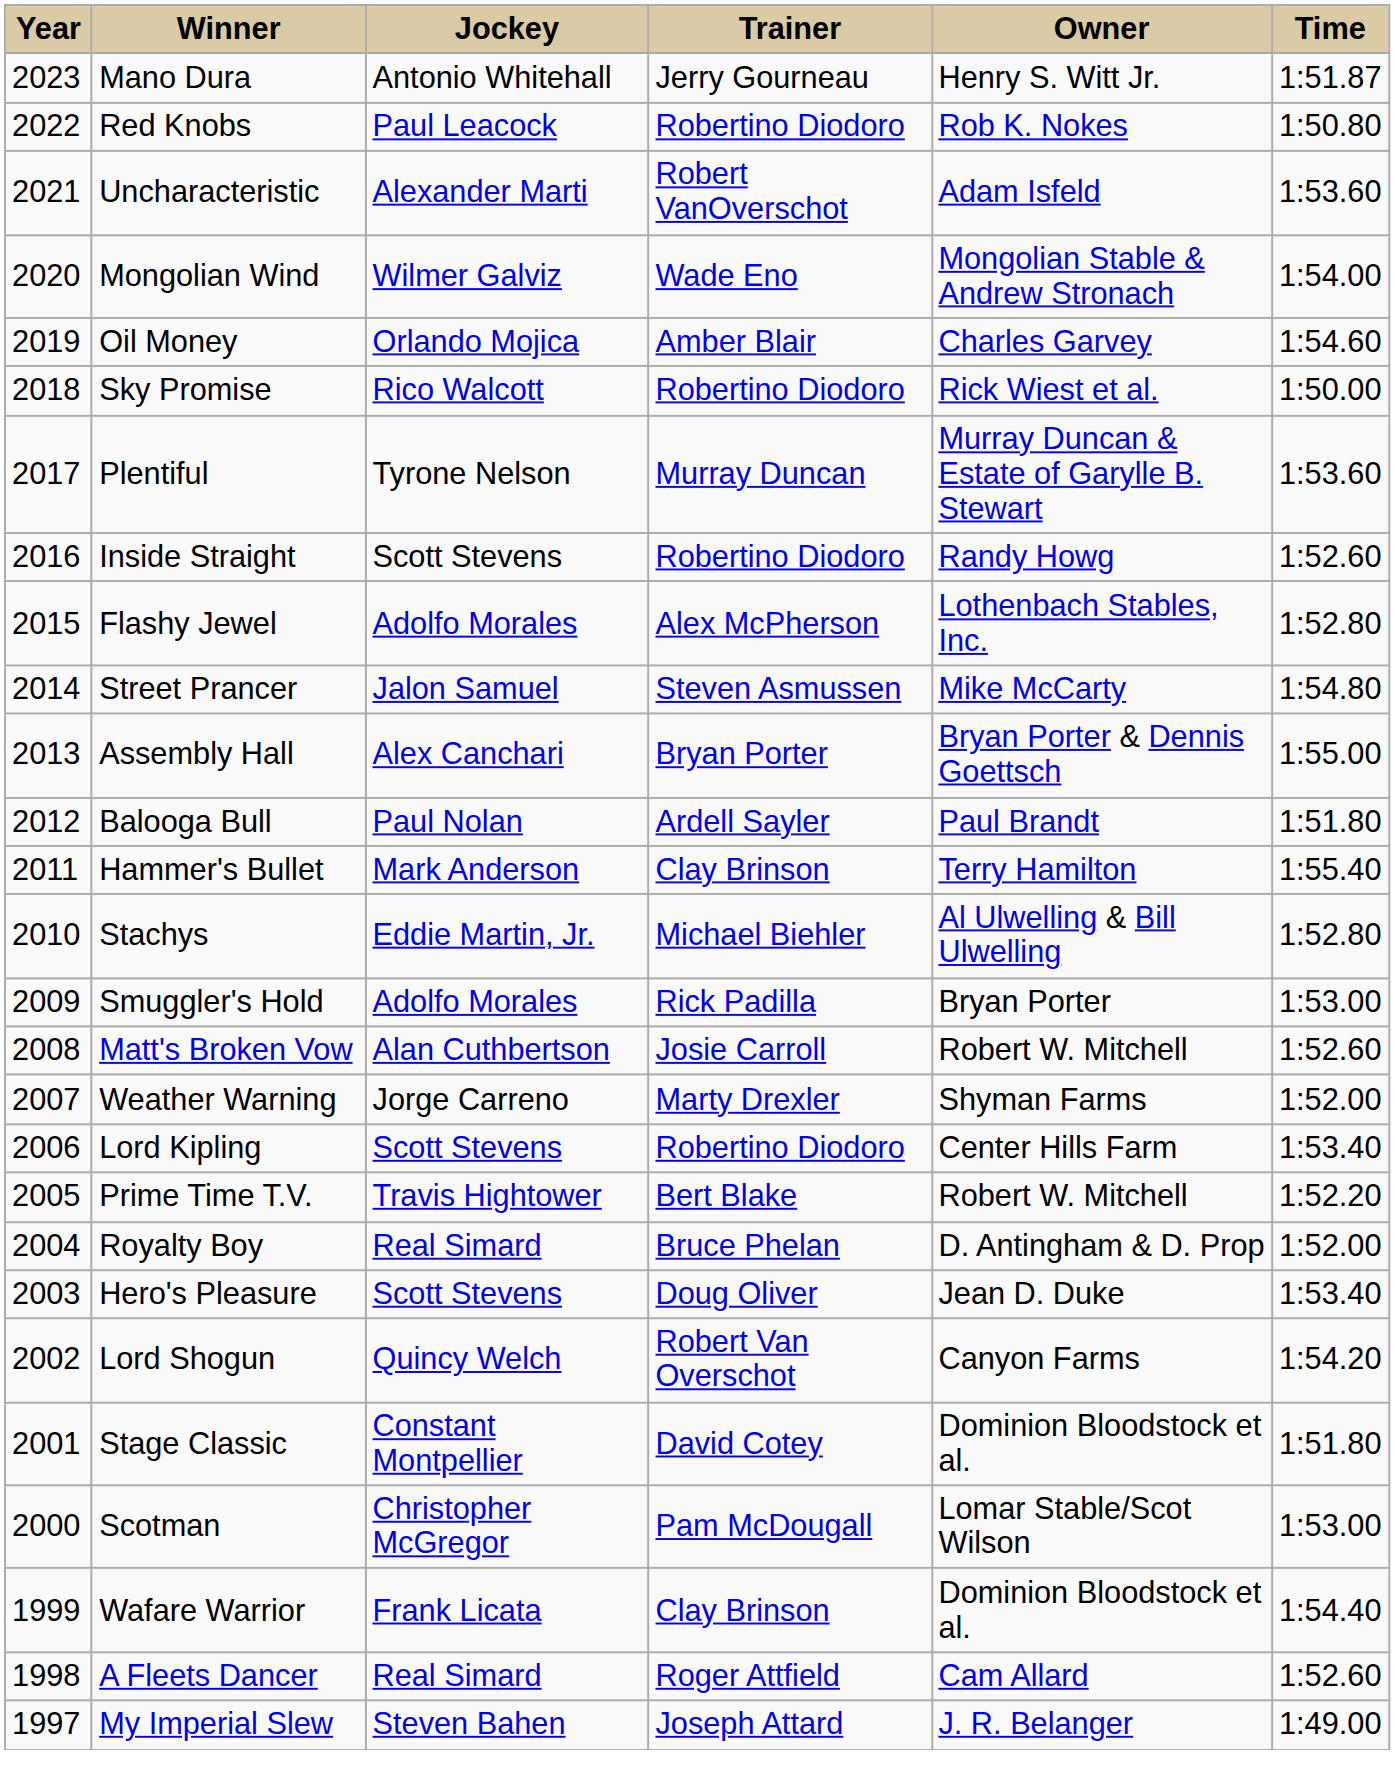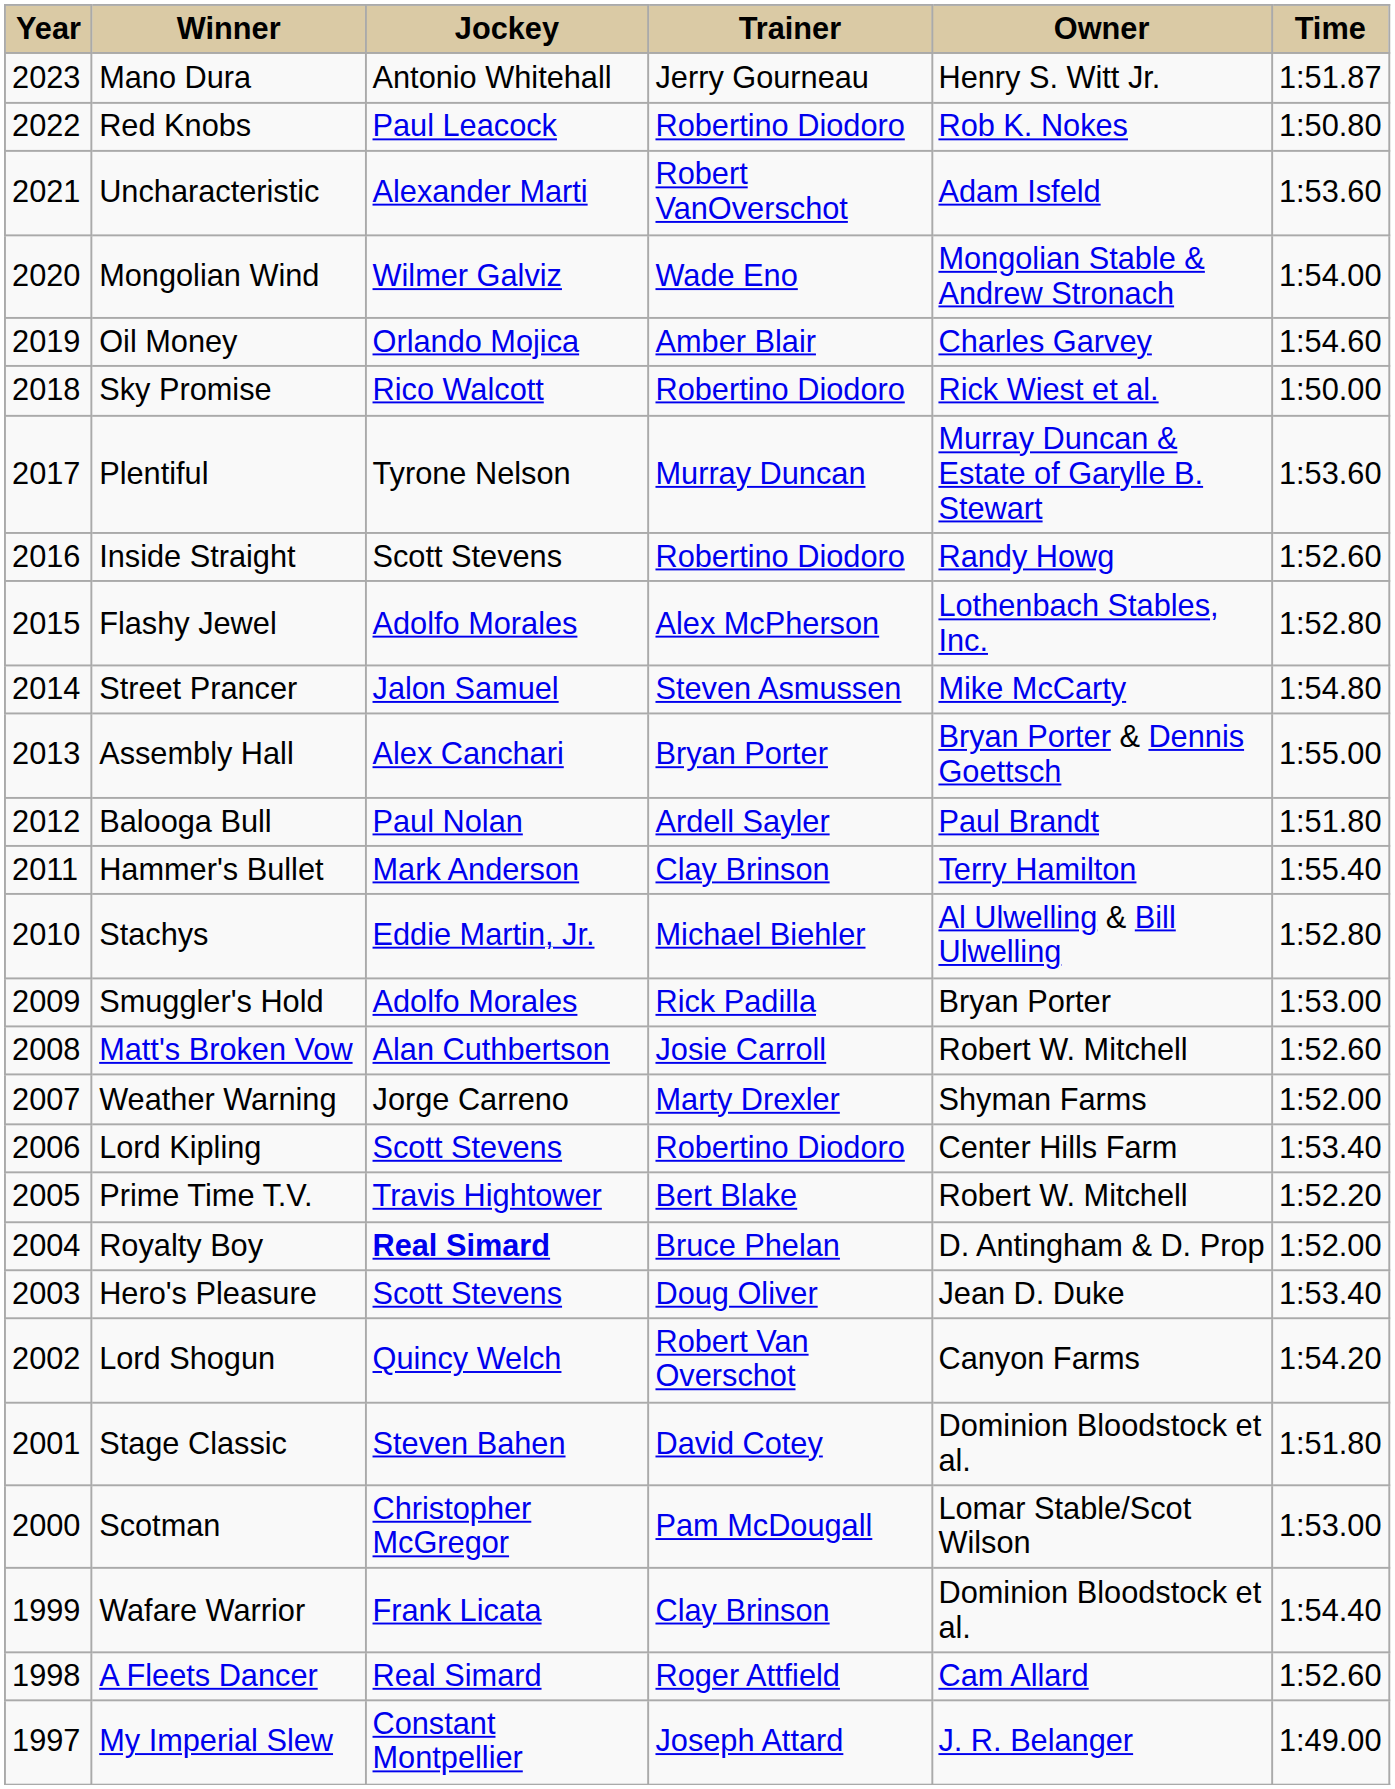 <table class="wikitable sortable">
 <tr>
 <th style="background-color:#DACAA5; width:38px">Year <br></th>
 <th style="background-color:#DACAA5; width:135px">Winner <br></th>
 <th style="background-color:#DACAA5; width:140px">Jockey <br></th>
 <th style="background-color:#DACAA5; width:140px">Trainer <br></th>
 <th style="background-color:#DACAA5; width:170px">Owner <br></th>
 <th style="background-color:#DACAA5">Time</th>
 </tr>
 <tr>
 <td>2023</td>
 <td>Mano Dura</td>
 <td>Antonio Whitehall</td>
 <td>Jerry Gourneau</td>
 <td>Henry S. Witt Jr.</td>
 <td>1:51.87</td>
 </tr>
 <tr>
 <td>2022</td>
 <td>Red Knobs</td>
 <td><a href='#'>Paul Leacock</a></td>
 <td><a href='#'>Robertino Diodoro</a></td>
 <td><a href='#'>Rob K. Nokes</a></td>
 <td>1:50.80</td>
 </tr>
 <tr>
 <td>2021</td>
 <td>Uncharacteristic</td>
 <td><a href='#'>Alexander Marti</a></td>
 <td><a href='#'>Robert VanOverschot</a></td>
 <td><a href='#'>Adam Isfeld</a></td>
 <td>1:53.60</td>
 </tr>
 <tr>
 <td>2020</td>
 <td>Mongolian Wind</td>
 <td><a href='#'>Wilmer Galviz</a></td>
 <td><a href='#'>Wade Eno</a></td>
 <td><a href='#'>Mongolian Stable & Andrew Stronach</a></td>
 <td>1:54.00</td>
 </tr>
 <tr>
 <td>2019</td>
 <td>Oil Money</td>
 <td><a href='#'>Orlando Mojica</a></td>
 <td><a href='#'>Amber Blair</a></td>
 <td><a href='#'>Charles Garvey</a></td>
 <td>1:54.60</td>
 </tr>
 <tr>
 <td>2018</td>
 <td>Sky Promise</td>
 <td><a href='#'>Rico Walcott</a></td>
 <td><a href='#'>Robertino Diodoro</a></td>
 <td><a href='#'>Rick Wiest et al.</a></td>
 <td>1:50.00</td>
 </tr>
 <tr>
 <td>2017</td>
 <td>Plentiful</td>
 <td>Tyrone Nelson</td>
 <td><a href='#'>Murray Duncan</a></td>
 <td><a href='#'>Murray Duncan & Estate of Garylle B. Stewart</a></td>
 <td>1:53.60</td>
 </tr>
 <tr>
 <td>2016</td>
 <td>Inside Straight</td>
 <td>Scott Stevens</td>
 <td><a href='#'>Robertino Diodoro</a></td>
 <td><a href='#'>Randy Howg</a></td>
 <td>1:52.60</td>
 </tr>
 <tr>
 <td>2015</td>
 <td>Flashy Jewel</td>
 <td><a href='#'>Adolfo Morales</a></td>
 <td><a href='#'>Alex McPherson</a></td>
 <td><a href='#'>Lothenbach Stables, Inc.</a></td>
 <td>1:52.80</td>
 </tr>
 <tr>
 <td>2014</td>
 <td>Street Prancer</td>
 <td><a href='#'>Jalon Samuel</a></td>
 <td><a href='#'>Steven Asmussen</a></td>
 <td><a href='#'>Mike McCarty</a></td>
 <td>1:54.80</td>
 </tr>
 <tr>
 <td>2013</td>
 <td>Assembly Hall</td>
 <td><a href='#'>Alex Canchari</a></td>
 <td><a href='#'>Bryan Porter</a></td>
 <td><a href='#'>Bryan Porter</a> & <a href='#'>Dennis Goettsch</a></td>
 <td>1:55.00</td>
 </tr>
 <tr>
 <td>2012</td>
 <td>Balooga Bull</td>
 <td><a href='#'>Paul Nolan</a></td>
 <td><a href='#'>Ardell Sayler</a></td>
 <td><a href='#'>Paul Brandt</a></td>
 <td>1:51.80</td>
 </tr>
 <tr>
 <td>2011</td>
 <td>Hammer's Bullet</td>
 <td><a href='#'>Mark Anderson</a></td>
 <td><a href='#'>Clay Brinson</a></td>
 <td><a href='#'>Terry Hamilton</a></td>
 <td>1:55.40</td>
 </tr>
 <tr>
 <td>2010</td>
 <td>Stachys</td>
 <td><a href='#'>Eddie Martin, Jr.</a></td>
 <td><a href='#'>Michael Biehler</a></td>
 <td><a href='#'>Al Ulwelling</a> & <a href='#'>Bill Ulwelling</a></td>
 <td>1:52.80</td>
 </tr>
 <tr>
 <td>2009</td>
 <td>Smuggler's Hold</td>
 <td><a href='#'>Adolfo Morales</a></td>
 <td><a href='#'>Rick Padilla</a></td>
 <td>Bryan Porter</td>
 <td>1:53.00</td>
 </tr>
 <tr>
 <td>2008</td>
 <td><a href='#'>Matt's Broken Vow</a></td>
 <td><a href='#'>Alan Cuthbertson</a></td>
 <td><a href='#'>Josie Carroll</a></td>
 <td>Robert W. Mitchell</td>
 <td>1:52.60</td>
 </tr>
 <tr>
 <td>2007</td>
 <td>Weather Warning</td>
 <td>Jorge Carreno</td>
 <td><a href='#'>Marty Drexler</a></td>
 <td>Shyman Farms</td>
 <td>1:52.00</td>
 </tr>
 <tr>
 <td>2006</td>
 <td>Lord Kipling</td>
 <td><a href='#'>Scott Stevens</a></td>
 <td><a href='#'>Robertino Diodoro</a></td>
 <td>Center Hills Farm</td>
 <td>1:53.40</td>
 </tr>
 <tr>
 <td>2005</td>
 <td>Prime Time T.V.</td>
 <td><a href='#'>Travis Hightower</a></td>
 <td><a href='#'>Bert Blake</a></td>
 <td>Robert W. Mitchell</td>
 <td>1:52.20</td>
 </tr>
 <tr>
 <td>2004</td>
 <td>Royalty Boy</td>
-<td><a href='#'>Real Simard</a></td>
+<td><strong><a href='#'>Real Simard</a></strong></td>
 <td><a href='#'>Bruce Phelan</a></td>
 <td>D. Antingham & D. Prop</td>
 <td>1:52.00</td>
 </tr>
 <tr>
 <td>2003</td>
 <td>Hero's Pleasure</td>
 <td><a href='#'>Scott Stevens</a></td>
 <td><a href='#'>Doug Oliver</a></td>
 <td>Jean D. Duke</td>
 <td>1:53.40</td>
 </tr>
 <tr>
 <td>2002</td>
 <td>Lord Shogun</td>
 <td><a href='#'>Quincy Welch</a></td>
 <td><a href='#'>Robert Van Overschot</a></td>
 <td>Canyon Farms</td>
 <td>1:54.20</td>
 </tr>
 <tr>
 <td>2001</td>
 <td>Stage Classic</td>
-<td><a href='#'>Constant Montpellier</a></td>
+<td><a href='#'>Steven Bahen</a></td>
 <td><a href='#'>David Cotey</a></td>
 <td>Dominion Bloodstock et al.</td>
 <td>1:51.80</td>
 </tr>
 <tr>
 <td>2000</td>
 <td>Scotman</td>
 <td><a href='#'>Christopher McGregor</a></td>
 <td><a href='#'>Pam McDougall</a></td>
 <td>Lomar Stable/Scot Wilson</td>
 <td>1:53.00</td>
 </tr>
 <tr>
 <td>1999</td>
 <td>Wafare Warrior</td>
 <td><a href='#'>Frank Licata</a></td>
 <td><a href='#'>Clay Brinson</a></td>
 <td>Dominion Bloodstock et al.</td>
 <td>1:54.40</td>
 </tr>
 <tr>
 <td>1998</td>
 <td><a href='#'>A Fleets Dancer</a></td>
 <td><a href='#'>Real Simard</a></td>
 <td><a href='#'>Roger Attfield</a></td>
 <td><a href='#'>Cam Allard</a></td>
 <td>1:52.60</td>
 </tr>
 <tr>
 <td>1997</td>
 <td><a href='#'>My Imperial Slew</a></td>
-<td><a href='#'>Steven Bahen</a></td>
+<td><a href='#'>Constant Montpellier</a></td>
 <td><a href='#'>Joseph Attard</a></td>
 <td><a href='#'>J. R. Belanger</a></td>
 <td>1:49.00</td>
 </tr>
 <tr>
 </tr>
 </table>
